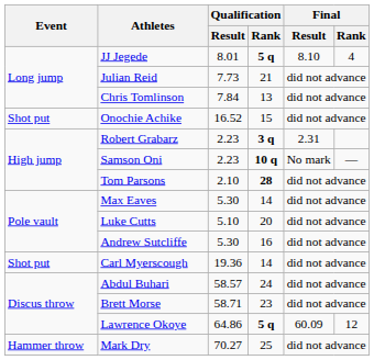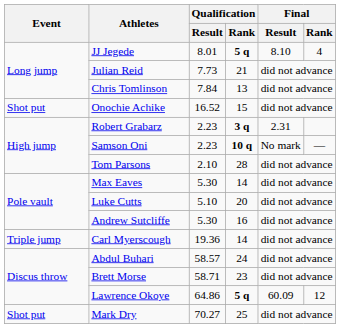 <table class="wikitable" border="1" style="font-size:90%">
 <tr>
 <th rowspan="2" width=100>Event</th>
 <th rowspan="2" width=120>Athletes</th>
 <th colspan="2">Qualification</th>
 <th colspan="2">Final</th>
 </tr>
 <tr>
 <th>Result</th>
 <th>Rank</th>
 <th>Result</th>
 <th>Rank</th>
 </tr>
 <tr>
 <td rowspan=3><a href='#'>Long jump</a></td>
 <td><a href='#'>JJ Jegede</a></td>
 <td align=center>8.01</td>
 <td align=center><strong>5 q</strong></td>
 <td align=center>8.10</td>
 <td align=center>4</td>
 </tr>
 <tr>
 <td><a href='#'>Julian Reid</a></td>
 <td align=center>7.73</td>
 <td align=center>21</td>
 <td align=center colspan="2">did not advance</td>
 </tr>
 <tr>
 <td><a href='#'>Chris Tomlinson</a></td>
 <td align=center>7.84</td>
 <td align=center>13</td>
 <td align=center colspan="2">did not advance</td>
 </tr>
 <tr>
 <td><a href='#'>Shot put</a></td>
 <td><a href='#'>Onochie Achike</a></td>
 <td align=center>16.52</td>
 <td align=center>15</td>
 <td align=center colspan="2">did not advance</td>
 </tr>
 <tr>
 <td rowspan=3><a href='#'>High jump</a></td>
 <td><a href='#'>Robert Grabarz</a></td>
 <td align=center>2.23</td>
 <td align=center><strong>3 q</strong></td>
 <td align=center>2.31</td>
 <td align=center></td>
 </tr>
 <tr>
 <td><a href='#'>Samson Oni</a></td>
 <td align=center>2.23</td>
 <td align=center><strong>10 q</strong></td>
 <td align=center>No mark</td>
 <td align=center>—</td>
 </tr>
 <tr>
 <td><a href='#'>Tom Parsons</a></td>
 <td align=center>2.10</td>
-<td align=center><strong>28</strong></td>
+<td align=center>28</td>
 <td align=center colspan="2">did not advance</td>
 </tr>
 <tr>
 <td rowspan=3><a href='#'>Pole vault</a></td>
 <td><a href='#'>Max Eaves</a></td>
 <td align=center>5.30</td>
 <td align=center>14</td>
 <td align=center colspan="2">did not advance</td>
 </tr>
 <tr>
 <td><a href='#'>Luke Cutts</a></td>
 <td align=center>5.10</td>
 <td align=center>20</td>
 <td align=center colspan="2">did not advance</td>
 </tr>
 <tr>
 <td><a href='#'>Andrew Sutcliffe</a></td>
 <td align=center>5.30</td>
 <td align=center>16</td>
 <td align=center colspan="2">did not advance</td>
 </tr>
 <tr>
-<td><a href='#'>Shot put</a></td>
+<td><a href='#'>Triple jump</a></td>
 <td><a href='#'>Carl Myerscough</a></td>
 <td align=center>19.36</td>
 <td align=center>14</td>
 <td align=center colspan="2">did not advance</td>
 </tr>
 <tr>
 <td rowspan=3><a href='#'>Discus throw</a></td>
 <td><a href='#'>Abdul Buhari</a></td>
 <td align=center>58.57</td>
 <td align=center>24</td>
 <td align=center colspan="2">did not advance</td>
 </tr>
 <tr>
 <td><a href='#'>Brett Morse</a></td>
 <td align=center>58.71</td>
 <td align=center>23</td>
 <td align=center colspan="2">did not advance</td>
 </tr>
 <tr>
 <td><a href='#'>Lawrence Okoye</a></td>
 <td align=center>64.86</td>
 <td align=center><strong>5 q</strong></td>
 <td align=center>60.09</td>
 <td align=center>12</td>
 </tr>
 <tr>
-<td><a href='#'>Hammer throw</a></td>
+<td><a href='#'>Shot put</a></td>
 <td><a href='#'>Mark Dry</a></td>
 <td align=center>70.27</td>
 <td align=center>25</td>
 <td align=center colspan="2">did not advance</td>
 </tr>
 </table>
